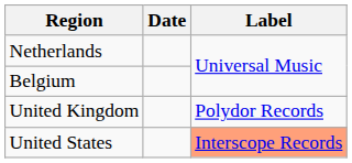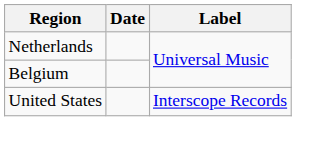 <table class=wikitable>
 <tr>
 <th>Region</th>
 <th>Date</th>
 <th>Label</th>
 </tr>
 <tr>
 <td>Netherlands</td>
 <td></td>
 <td rowspan="2"><a href='#'>Universal Music</a></td>
 </tr>
 <tr>
 <td>Belgium</td>
 <td></td>
 </tr>
 <tr>
-<td>United Kingdom</td>
-<td></td>
-<td><a href='#'>Polydor Records</a></td>
-</tr>
-<tr>
 <td>United States</td>
 <td></td>
-<td style="background: lightsalmon;"><a href='#'>Interscope Records</a></td>
+<td><a href='#'>Interscope Records</a></td>
 </tr>
 </table>
